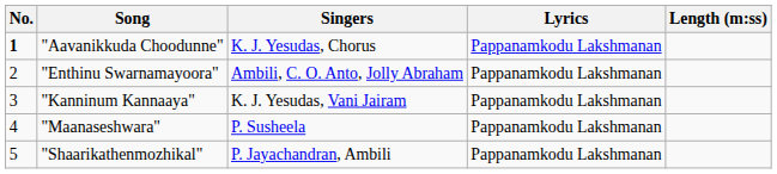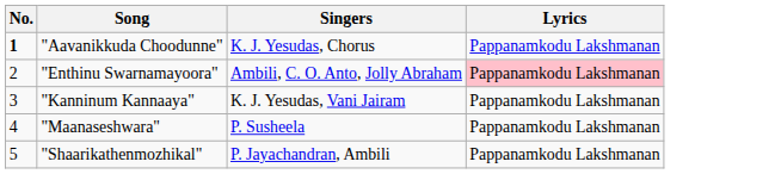 <table class="wikitable" style="font-size:95%;">
 <tr>
 <th>No.</th>
 <th>Song</th>
 <th>Singers</th>
 <th>Lyrics</th>
-<th>Length (m:ss)</th>
 </tr>
 <tr>
 <td><strong>1</strong></td>
 <td>"Aavanikkuda Choodunne"</td>
 <td><a href='#'>K. J. Yesudas</a>, Chorus</td>
 <td><a href='#'>Pappanamkodu Lakshmanan</a></td>
-<td></td>
 </tr>
 <tr>
 <td>2</td>
 <td>"Enthinu Swarnamayoora"</td>
 <td><a href='#'>Ambili</a>, <a href='#'>C. O. Anto</a>, <a href='#'>Jolly Abraham</a></td>
-<td>Pappanamkodu Lakshmanan</td>
-<td></td>
+<td style="background: pink;">Pappanamkodu Lakshmanan</td>
 </tr>
 <tr>
 <td>3</td>
 <td>"Kanninum Kannaaya"</td>
 <td>K. J. Yesudas, <a href='#'>Vani Jairam</a></td>
 <td>Pappanamkodu Lakshmanan</td>
-<td></td>
 </tr>
 <tr>
 <td>4</td>
 <td>"Maanaseshwara"</td>
 <td><a href='#'>P. Susheela</a></td>
 <td>Pappanamkodu Lakshmanan</td>
-<td></td>
 </tr>
 <tr>
 <td>5</td>
 <td>"Shaarikathenmozhikal"</td>
 <td><a href='#'>P. Jayachandran</a>, Ambili</td>
 <td>Pappanamkodu Lakshmanan</td>
-<td></td>
 </tr>
 </table>
